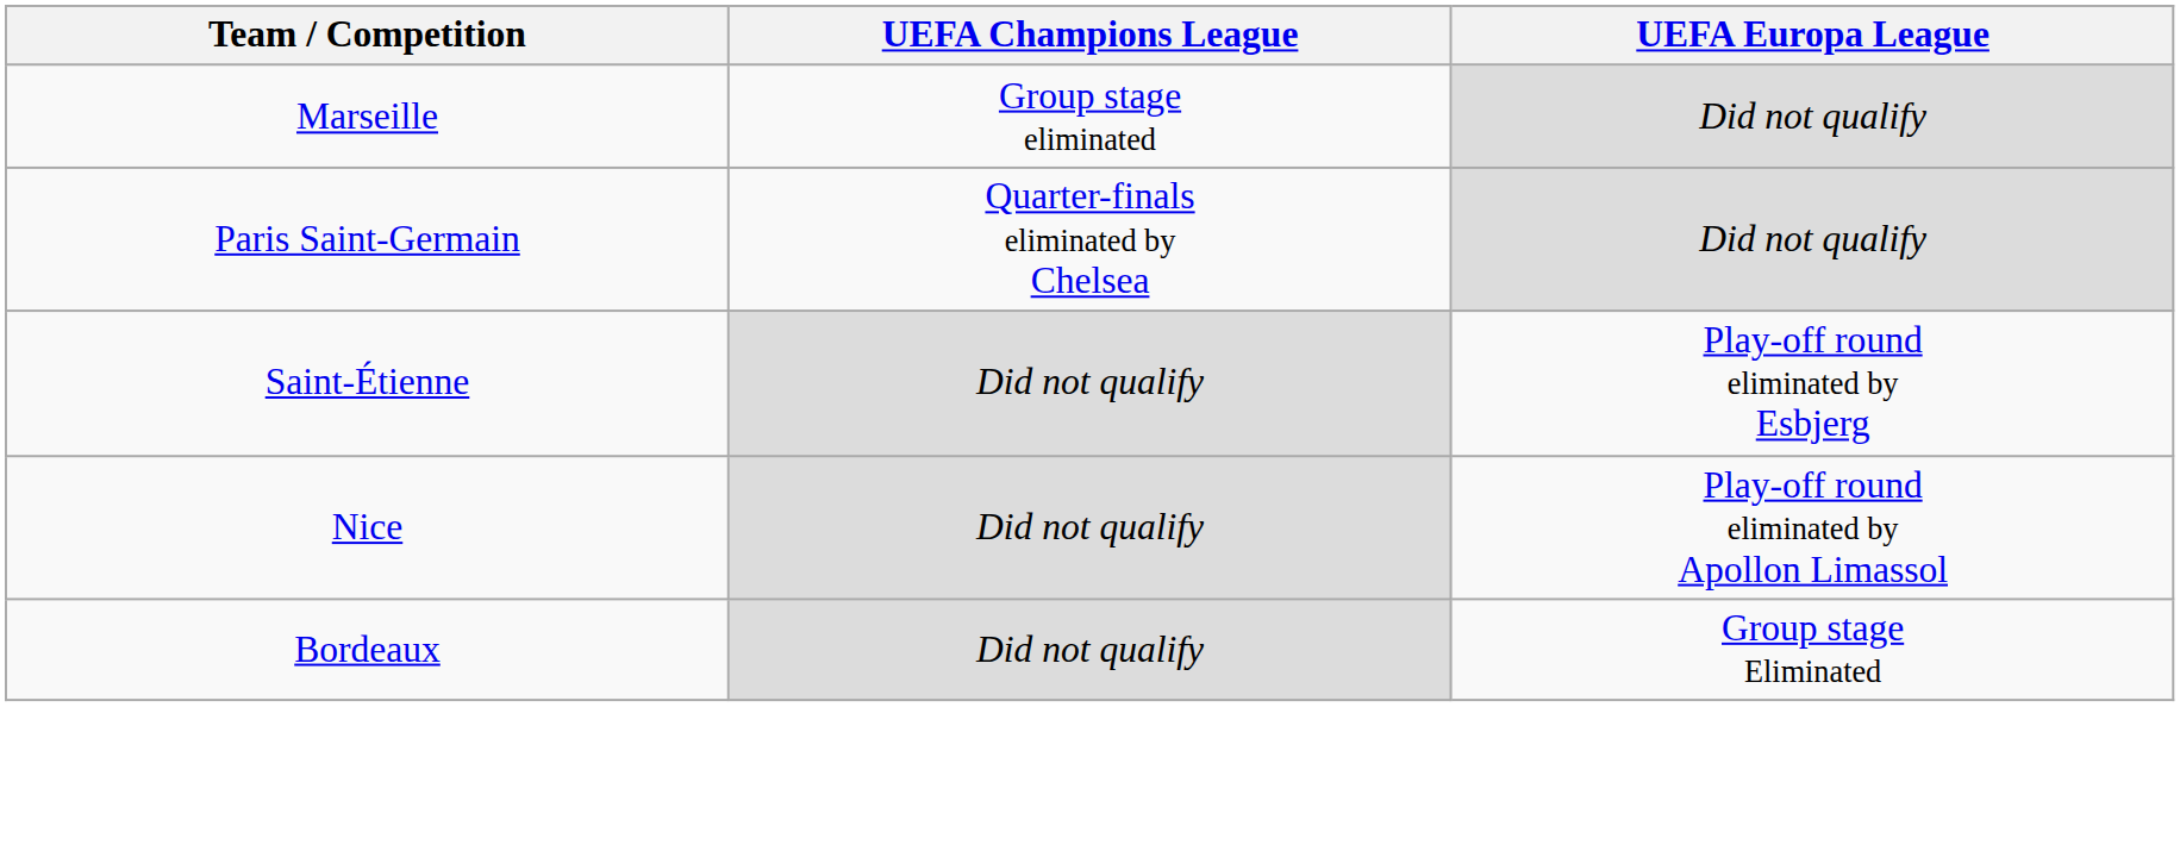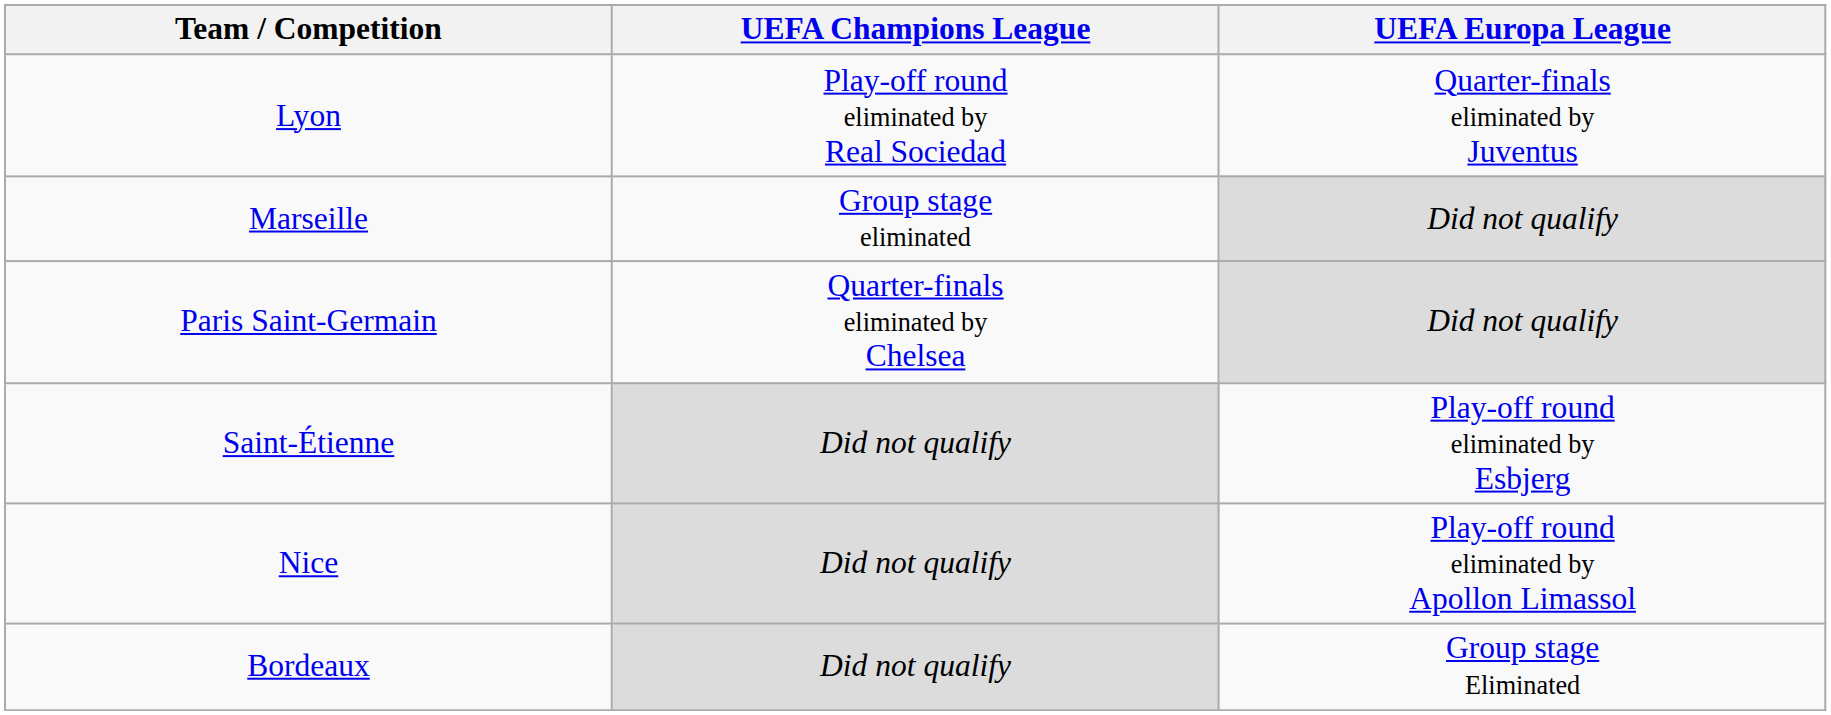 <table class="wikitable">
 <tr>
 <th style="width:20%;">Team / Competition</th>
 <th style="width:20%;"><a href='#'>UEFA Champions League</a></th>
 <th style="width:20%;"><a href='#'>UEFA Europa League</a></th>
+</tr>
+<tr style="text-align:center;">
+<td><a href='#'>Lyon</a></td>
+<td><a href='#'>Play-off round</a>  <br> <small>eliminated by</small> <br>  <a href='#'>Real Sociedad</a></td>
+<td><a href='#'>Quarter-finals</a> <br> <small>eliminated by</small> <br>  <a href='#'>Juventus</a></td>
 </tr>
 <tr style="text-align:center;">
 <td><a href='#'>Marseille</a></td>
 <td><a href='#'>Group stage</a> <br> <small>eliminated</small></td>
 <td style="background:#dcdcdc;"><em>Did not qualify</em></td>
 </tr>
 <tr style="text-align:center;">
 <td><a href='#'>Paris Saint-Germain</a></td>
 <td><a href='#'>Quarter-finals</a>  <br> <small>eliminated by</small> <br>  <a href='#'>Chelsea</a></td>
 <td style="background:#dcdcdc;"><em>Did not qualify</em></td>
 </tr>
 <tr style="text-align:center;">
 <td><a href='#'>Saint-Étienne</a></td>
 <td style="background:#dcdcdc;"><em>Did not qualify</em></td>
 <td><a href='#'>Play-off round</a> <br> <small>eliminated by</small> <br>  <a href='#'>Esbjerg</a></td>
 </tr>
 <tr style="text-align:center;">
 <td><a href='#'>Nice</a></td>
 <td style="background:#dcdcdc;"><em>Did not qualify</em></td>
 <td><a href='#'>Play-off round</a> <br> <small>eliminated by</small> <br>  <a href='#'>Apollon Limassol</a></td>
 </tr>
 <tr style="text-align:center;">
 <td><a href='#'>Bordeaux</a></td>
 <td style="background:#dcdcdc;"><em>Did not qualify</em></td>
 <td><a href='#'>Group stage</a> <br> <small>Eliminated</small></td>
 </tr>
 </table>
